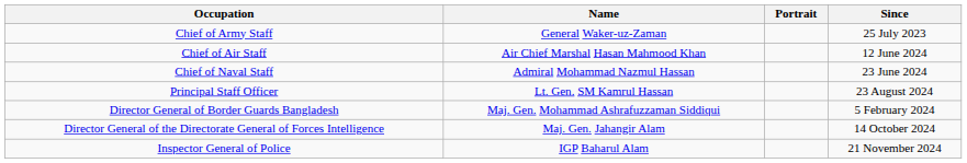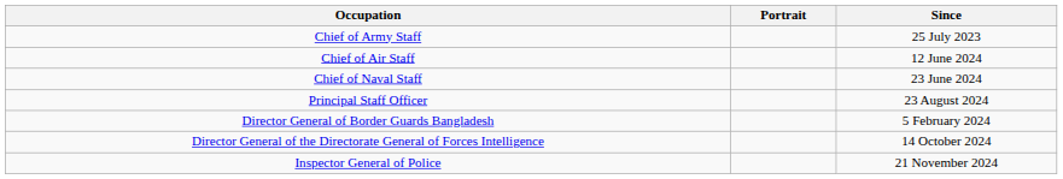 <table class="wikitable"  style="width:100%; text-align:center;">
 <tr>
 <th>Occupation</th>
-<th>Name</th>
 <th>Portrait</th>
 <th>Since</th>
 </tr>
 <tr>
 <td><a href='#'>Chief of Army Staff</a></td>
-<td><a href='#'>General</a> <a href='#'>Waker-uz-Zaman</a></td>
 <td></td>
 <td>25 July 2023</td>
 </tr>
 <tr>
 <td><a href='#'>Chief of Air Staff</a></td>
-<td><a href='#'>Air Chief Marshal</a> <a href='#'>Hasan Mahmood Khan</a></td>
 <td></td>
 <td>12 June 2024</td>
 </tr>
 <tr>
 <td><a href='#'>Chief of Naval Staff</a></td>
-<td><a href='#'>Admiral</a> <a href='#'>Mohammad Nazmul Hassan</a></td>
 <td></td>
 <td>23 June 2024</td>
 </tr>
 <tr>
 <td><a href='#'>Principal Staff Officer</a></td>
-<td><a href='#'>Lt. Gen.</a> <a href='#'>SM Kamrul Hassan</a></td>
 <td></td>
 <td>23 August 2024</td>
 </tr>
 <tr>
 <td><a href='#'>Director General of Border Guards Bangladesh</a></td>
-<td><a href='#'>Maj. Gen.</a> <a href='#'>Mohammad Ashrafuzzaman Siddiqui</a></td>
 <td></td>
 <td>5 February 2024</td>
 </tr>
 <tr>
 <td><a href='#'>Director General of the Directorate General of Forces Intelligence</a></td>
-<td><a href='#'>Maj. Gen.</a> <a href='#'>Jahangir Alam</a></td>
 <td></td>
 <td>14 October 2024</td>
 </tr>
 <tr>
 <td><a href='#'>Inspector General of Police</a></td>
-<td><a href='#'>IGP</a> <a href='#'>Baharul Alam</a></td>
 <td></td>
 <td>21 November 2024</td>
 </tr>
 </table>
